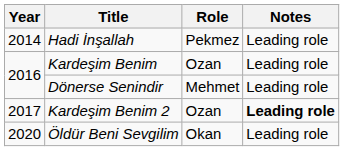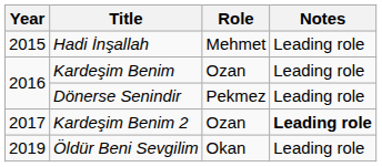 <table class="wikitable" style="font-size: 95%;">
 <tr>
 <th>Year</th>
 <th>Title</th>
 <th>Role</th>
 <th>Notes</th>
 </tr>
 <tr>
-<td>2014</td>
+<td>2015</td>
 <td><em>Hadi İnşallah</em></td>
-<td>Pekmez</td>
+<td>Mehmet</td>
 <td>Leading role</td>
 </tr>
 <tr>
 <td rowspan="2">2016</td>
 <td><em>Kardeşim Benim</em></td>
 <td>Ozan</td>
 <td>Leading role</td>
 </tr>
 <tr>
 <td><em>Dönerse Senindir</em></td>
-<td>Mehmet</td>
+<td>Pekmez</td>
 <td>Leading role</td>
 </tr>
 <tr>
 <td>2017</td>
 <td><em>Kardeşim Benim 2</em></td>
 <td>Ozan</td>
 <td><strong>Leading role</strong></td>
 </tr>
 <tr>
-<td>2020</td>
+<td>2019</td>
 <td><em>Öldür Beni Sevgilim</em></td>
 <td>Okan</td>
 <td>Leading role</td>
 </tr>
 </table>
